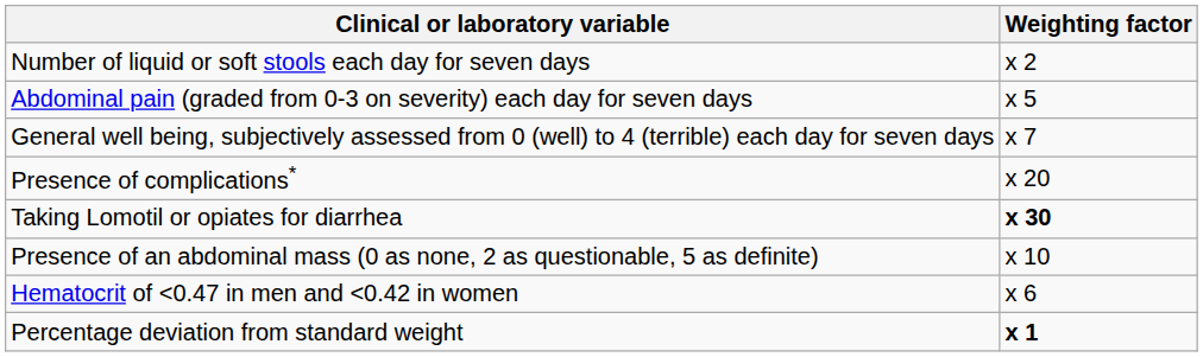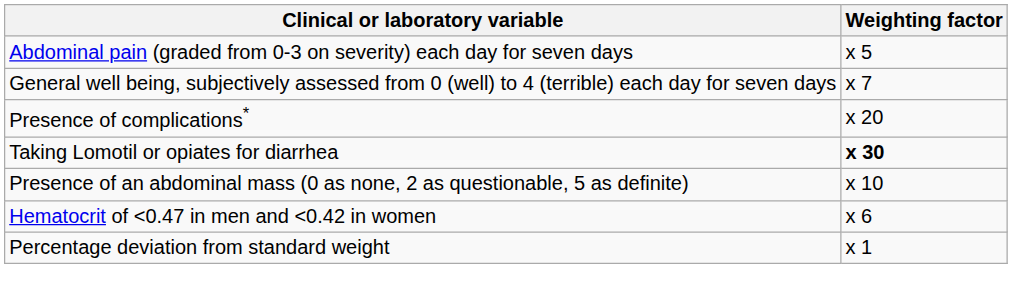 <table class="wikitable">
 <tr>
 <th>Clinical or laboratory variable</th>
 <th>Weighting factor</th>
-</tr>
-<tr>
-<td>Number of liquid or soft <a href='#'>stools</a> each day for seven days</td>
-<td>x 2</td>
 </tr>
 <tr>
 <td><a href='#'>Abdominal pain</a> (graded from 0-3 on severity) each day for seven days</td>
 <td>x 5</td>
 </tr>
 <tr>
 <td>General well being, subjectively assessed from 0 (well) to 4 (terrible) each day for seven days</td>
 <td>x 7</td>
 </tr>
 <tr>
 <td>Presence of complications<sup>*</sup></td>
 <td>x 20</td>
 </tr>
 <tr>
 <td>Taking Lomotil or opiates for diarrhea</td>
 <td><strong>x 30</strong></td>
 </tr>
 <tr>
 <td>Presence of an abdominal mass (0 as none, 2 as questionable, 5 as definite)</td>
 <td>x 10</td>
 </tr>
 <tr>
 <td><a href='#'>Hematocrit</a> of <0.47 in men and <0.42 in women</td>
 <td>x 6</td>
 </tr>
 <tr>
 <td>Percentage deviation from standard weight</td>
-<td><strong>x 1</strong></td>
+<td>x 1</td>
 </tr>
 </table>
